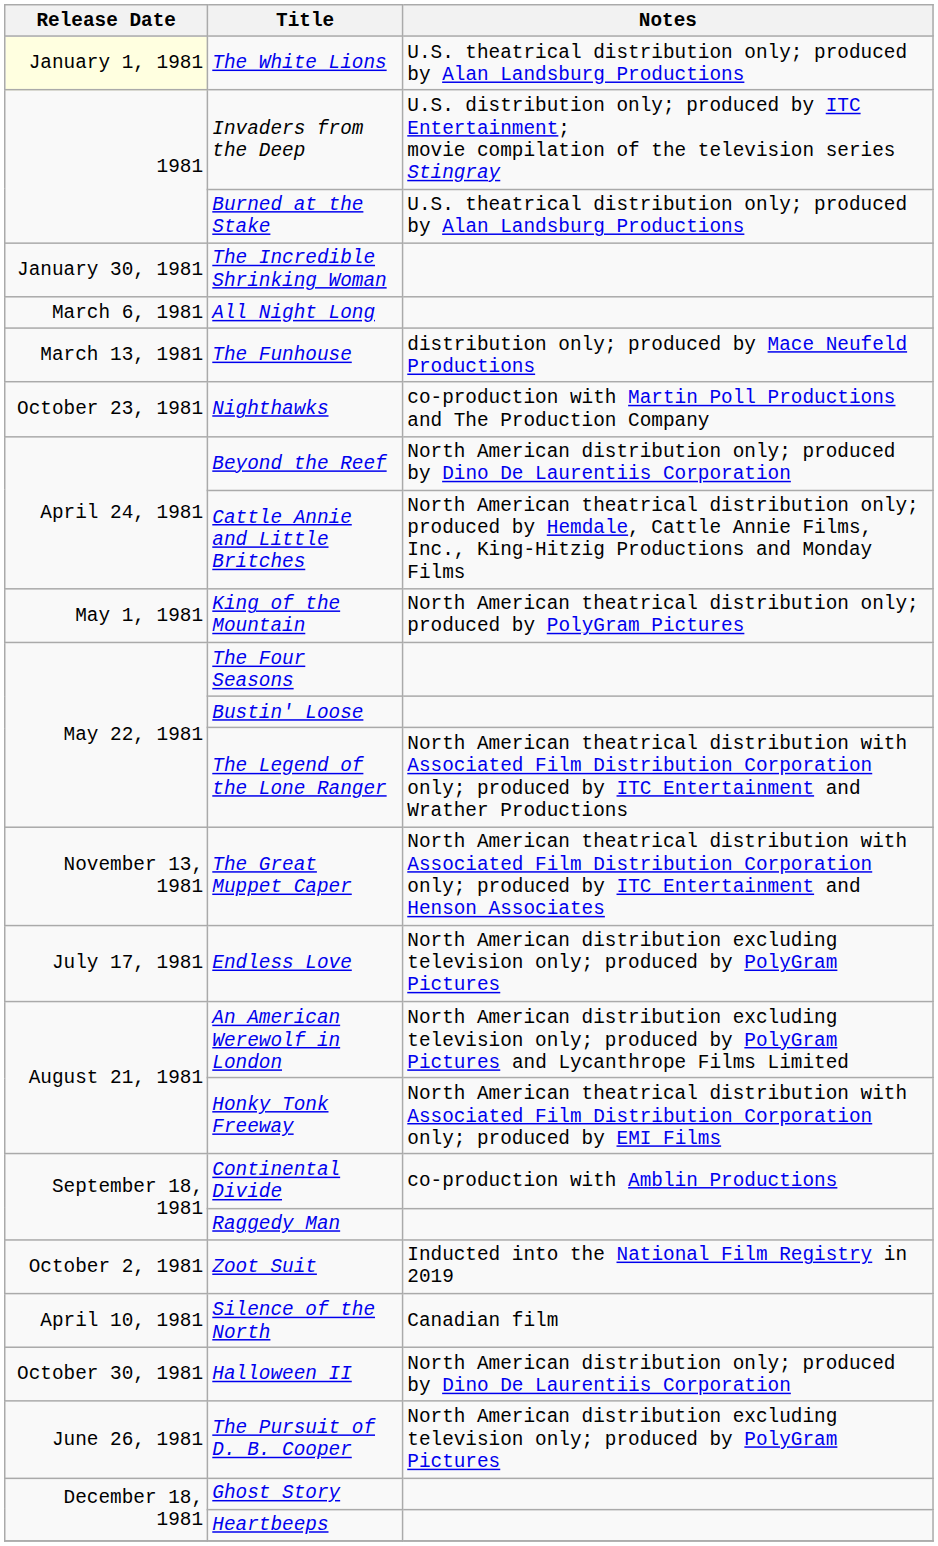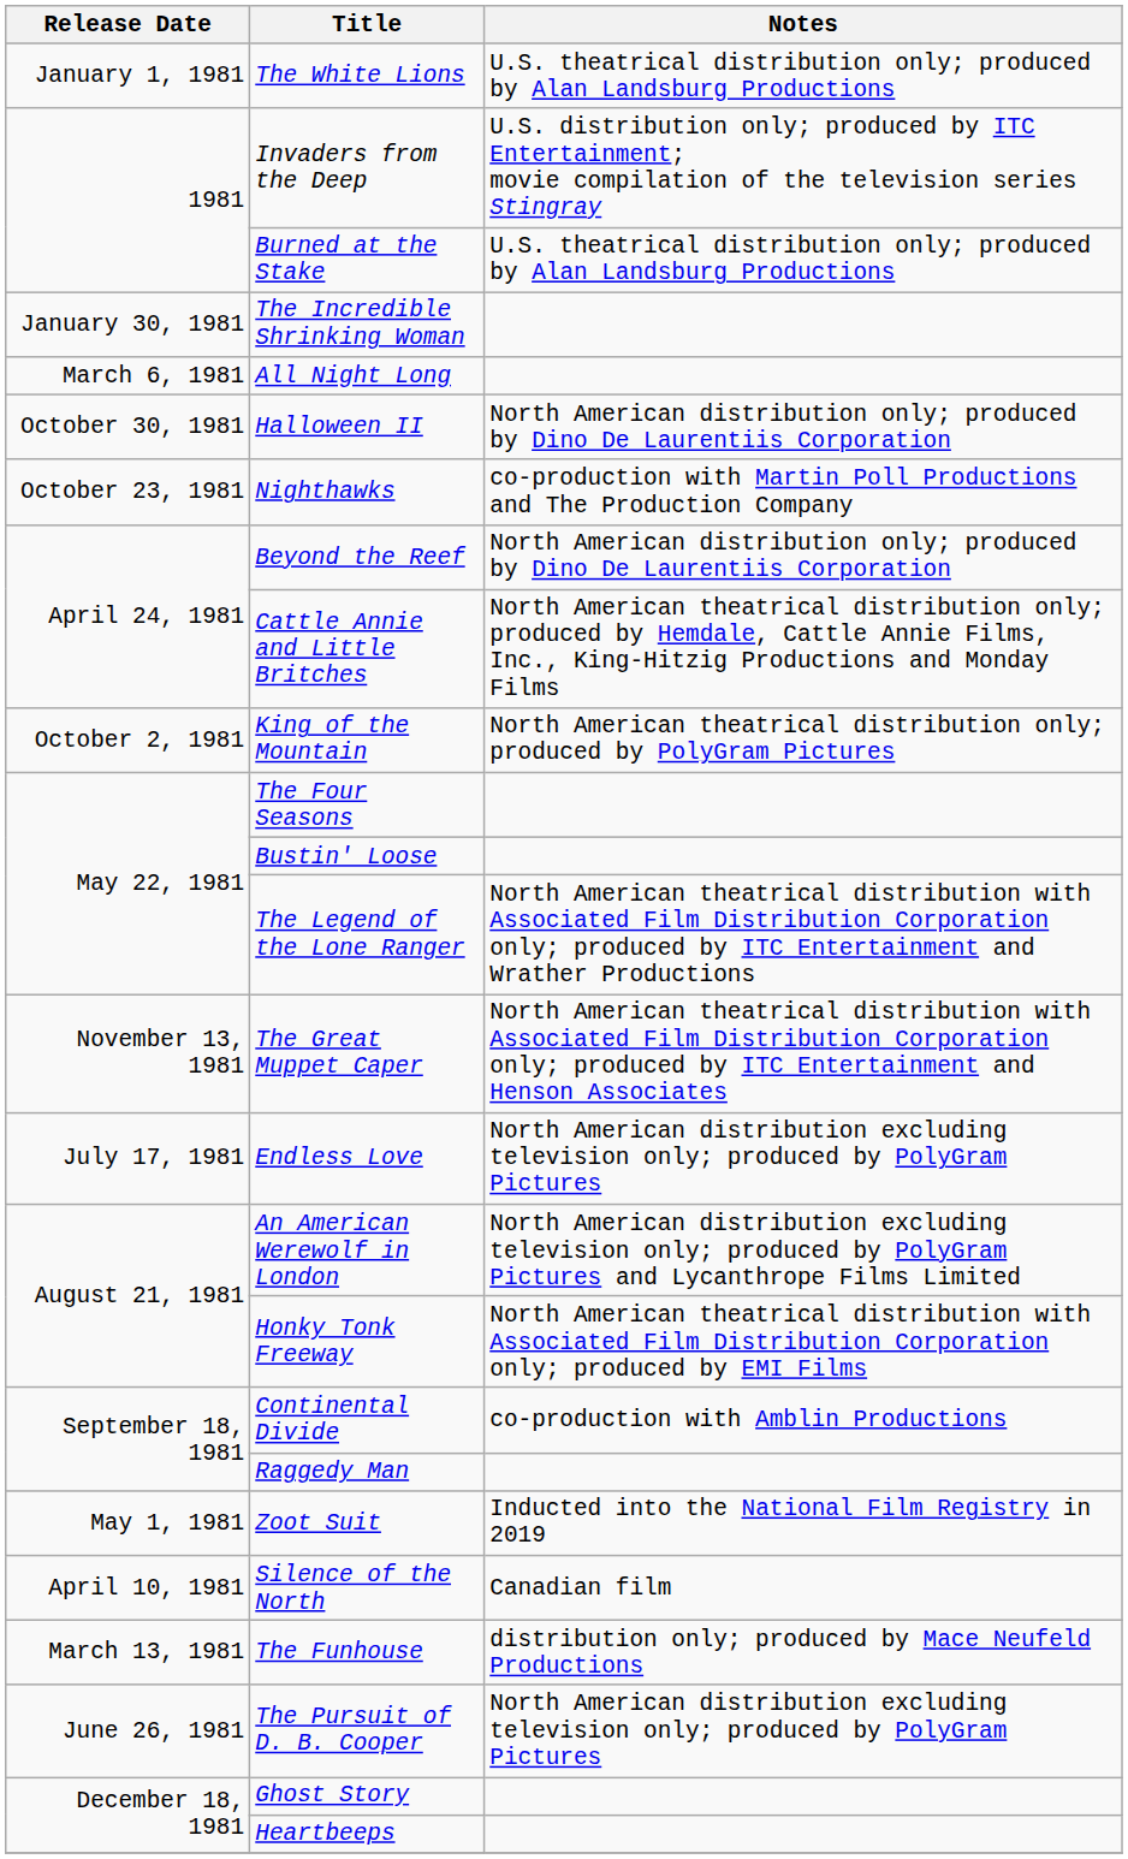 <table class="wikitable sortable" style="width:100%;">
 <tr>
 <th scope="col" style="width:130px;">Release Date</th>
 <th>Title</th>
 <th>Notes</th>
 </tr>
 <tr>
-<td style="background: lightyellow; text-align:right;">January 1, 1981</td>
+<td style="text-align:right;">January 1, 1981</td>
 <td><em><a href='#'>The White Lions</a></em></td>
 <td>U.S. theatrical distribution only; produced by <a href='#'>Alan Landsburg Productions</a></td>
 </tr>
 <tr>
 <td style="text-align:right;" rowspan="2">1981</td>
 <td><em>Invaders from the Deep</em></td>
 <td>U.S. distribution only; produced by <a href='#'>ITC Entertainment</a>;<br>movie compilation of the television series <em><a href='#'>Stingray</a></em></td>
 </tr>
 <tr>
 <td><em><a href='#'>Burned at the Stake</a></em></td>
 <td>U.S. theatrical distribution only; produced by <a href='#'>Alan Landsburg Productions</a></td>
 </tr>
 <tr>
 <td style="text-align:right;">January 30, 1981</td>
 <td><em><a href='#'>The Incredible Shrinking Woman</a></em></td>
 <td></td>
 </tr>
 <tr>
 <td style="text-align:right;">March 6, 1981</td>
 <td><em><a href='#'>All Night Long</a></em></td>
 <td></td>
 </tr>
 <tr>
-<td style="text-align:right;">March 13, 1981</td>
-<td><em><a href='#'>The Funhouse</a></em></td>
-<td>distribution only; produced by <a href='#'>Mace Neufeld Productions</a></td>
+<td style="text-align:right;">October 30, 1981</td>
+<td><em><a href='#'>Halloween II</a></em></td>
+<td>North American distribution only; produced by <a href='#'>Dino De Laurentiis Corporation</a></td>
 </tr>
 <tr>
 <td style="text-align:right;">October 23, 1981</td>
 <td><em><a href='#'>Nighthawks</a></em></td>
 <td>co-production with <a href='#'>Martin Poll Productions</a> and The Production Company</td>
 </tr>
 <tr>
 <td style="text-align:right;" rowspan="2">April 24, 1981</td>
 <td><em><a href='#'>Beyond the Reef</a></em></td>
 <td>North American distribution only; produced by <a href='#'>Dino De Laurentiis Corporation</a></td>
 </tr>
 <tr>
 <td><em><a href='#'>Cattle Annie and Little Britches</a></em></td>
 <td>North American theatrical distribution only; produced by <a href='#'>Hemdale</a>, Cattle Annie Films, Inc., King-Hitzig Productions and Monday Films</td>
 </tr>
 <tr>
-<td style="text-align:right;">May 1, 1981</td>
+<td style="text-align:right;">October 2, 1981</td>
 <td><em><a href='#'>King of the Mountain</a></em></td>
 <td>North American theatrical distribution only; produced by <a href='#'>PolyGram Pictures</a></td>
 </tr>
 <tr>
 <td style="text-align:right;" rowspan="3">May 22, 1981</td>
 <td><em><a href='#'>The Four Seasons</a></em></td>
 <td></td>
 </tr>
 <tr>
 <td><em><a href='#'>Bustin' Loose</a></em></td>
 <td></td>
 </tr>
 <tr>
 <td><em><a href='#'>The Legend of the Lone Ranger</a></em></td>
 <td>North American theatrical distribution with <a href='#'>Associated Film Distribution Corporation</a> only; produced by <a href='#'>ITC Entertainment</a> and Wrather Productions</td>
 </tr>
 <tr>
 <td style="text-align:right;">November 13, 1981</td>
 <td><em><a href='#'>The Great Muppet Caper</a></em></td>
 <td>North American theatrical distribution with <a href='#'>Associated Film Distribution Corporation</a> only; produced by <a href='#'>ITC Entertainment</a> and <a href='#'>Henson Associates</a></td>
 </tr>
 <tr>
 <td style="text-align:right;">July 17, 1981</td>
 <td><em><a href='#'>Endless Love</a></em></td>
 <td>North American distribution excluding television only; produced by <a href='#'>PolyGram Pictures</a></td>
 </tr>
 <tr>
 <td style="text-align:right;" rowspan="2">August 21, 1981</td>
 <td><em><a href='#'>An American Werewolf in London</a></em></td>
 <td>North American distribution excluding television only; produced by <a href='#'>PolyGram Pictures</a> and Lycanthrope Films Limited</td>
 </tr>
 <tr>
 <td><em><a href='#'>Honky Tonk Freeway</a></em></td>
 <td>North American theatrical distribution with <a href='#'>Associated Film Distribution Corporation</a> only; produced by <a href='#'>EMI Films</a></td>
 </tr>
 <tr>
 <td style="text-align:right;" rowspan="2">September 18, 1981</td>
 <td><em><a href='#'>Continental Divide</a></em></td>
 <td>co-production with <a href='#'>Amblin Productions</a></td>
 </tr>
 <tr>
 <td><em><a href='#'>Raggedy Man</a></em></td>
 <td></td>
 </tr>
 <tr>
-<td style="text-align:right;">October 2, 1981</td>
+<td style="text-align:right;">May 1, 1981</td>
 <td><em><a href='#'>Zoot Suit</a></em></td>
 <td>Inducted into the <a href='#'>National Film Registry</a> in 2019</td>
 </tr>
 <tr>
 <td style="text-align:right;">April 10, 1981</td>
 <td><em><a href='#'>Silence of the North</a></em></td>
 <td>Canadian film</td>
 </tr>
 <tr>
-<td style="text-align:right;">October 30, 1981</td>
-<td><em><a href='#'>Halloween II</a></em></td>
-<td>North American distribution only; produced by <a href='#'>Dino De Laurentiis Corporation</a></td>
+<td style="text-align:right;">March 13, 1981</td>
+<td><em><a href='#'>The Funhouse</a></em></td>
+<td>distribution only; produced by <a href='#'>Mace Neufeld Productions</a></td>
 </tr>
 <tr>
 <td style="text-align:right;">June 26, 1981</td>
 <td><em><a href='#'>The Pursuit of D. B. Cooper</a></em></td>
 <td>North American distribution excluding television only; produced by <a href='#'>PolyGram Pictures</a></td>
 </tr>
 <tr>
 <td style="text-align:right;" rowspan="2">December 18, 1981</td>
 <td><em><a href='#'>Ghost Story</a></em></td>
 <td></td>
 </tr>
 <tr>
 <td><em><a href='#'>Heartbeeps</a></em></td>
 <td></td>
 </tr>
 <tr>
 </tr>
 </table>
